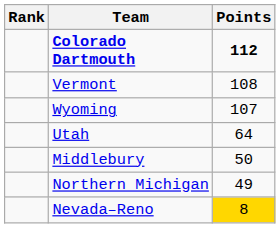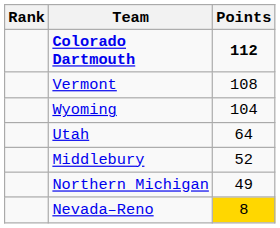 <table class="wikitable sortable" style="text-align:center">
 <tr>
 <th>Rank</th>
 <th>Team</th>
 <th>Points</th>
 </tr>
 <tr>
 <td></td>
 <td align=left><strong><a href='#'>Colorado</a><br><a href='#'>Dartmouth</a></strong></td>
 <td><strong>112</strong></td>
 </tr>
 <tr>
 <td></td>
 <td align=left><a href='#'>Vermont</a></td>
 <td>108</td>
 </tr>
 <tr>
 <td></td>
 <td align=left><a href='#'>Wyoming</a></td>
-<td>107</td>
+<td>104</td>
 </tr>
 <tr>
 <td></td>
 <td align=left><a href='#'>Utah</a></td>
 <td>64</td>
 </tr>
 <tr>
 <td></td>
 <td align=left><a href='#'>Middlebury</a></td>
-<td>50</td>
+<td>52</td>
 </tr>
 <tr>
 <td></td>
 <td align=left><a href='#'>Northern Michigan</a></td>
 <td>49</td>
 </tr>
 <tr>
 <td></td>
 <td align=left><a href='#'>Nevada–Reno</a></td>
 <td style="background: gold;">8</td>
 </tr>
 </table>
